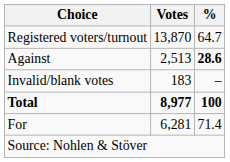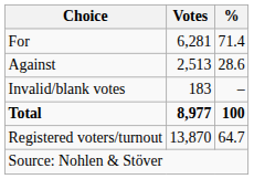 <table class=wikitable style=text-align:right>
 <tr>
 <th>Choice</th>
 <th>Votes</th>
 <th>%</th>
 </tr>
 <tr>
-<td align=left>Registered voters/turnout</td>
-<td>13,870</td>
-<td>64.7</td>
+<td align=left>For</td>
+<td>6,281</td>
+<td>71.4</td>
 </tr>
 <tr>
 <td align=left>Against</td>
 <td>2,513</td>
-<td><strong>28.6</strong></td>
+<td>28.6</td>
 </tr>
 <tr>
 <td align=left>Invalid/blank votes</td>
 <td>183</td>
 <td>–</td>
 </tr>
 <tr>
 <td align=left><strong>Total</strong></td>
 <td><strong>8,977</strong></td>
 <td><strong>100</strong></td>
 </tr>
 <tr>
-<td align=left>For</td>
-<td>6,281</td>
-<td>71.4</td>
+<td align=left>Registered voters/turnout</td>
+<td>13,870</td>
+<td>64.7</td>
 </tr>
 <tr>
 <td align=left colspan=3>Source: Nohlen & Stöver</td>
 </tr>
 </table>
